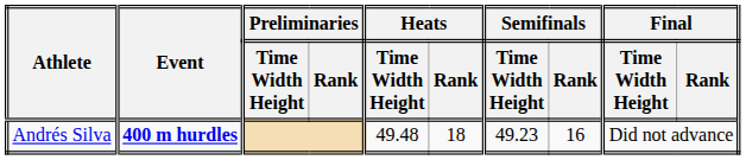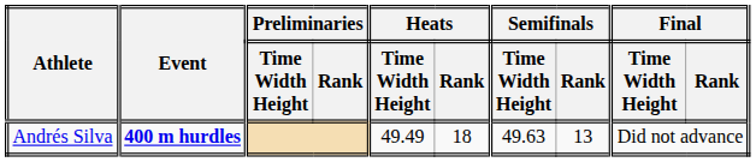 <table class=wikitable style="font-size:90%; border: double;">
 <tr>
 <th rowspan="2" style="border-right:double">Athlete</th>
 <th rowspan="2" style="border-right:double">Event</th>
 <th colspan="2" style="border-right:double; border-bottom:double;">Preliminaries</th>
 <th colspan="2" style="border-right:double; border-bottom:double;">Heats</th>
 <th colspan="2" style="border-right:double; border-bottom:double;">Semifinals</th>
 <th colspan="2" style="border-right:double; border-bottom:double;">Final</th>
 </tr>
 <tr>
 <th>Time<br>Width<br>Height</th>
 <th style="border-right:double">Rank</th>
 <th>Time<br>Width<br>Height</th>
 <th style="border-right:double">Rank</th>
 <th>Time<br>Width<br>Height</th>
 <th style="border-right:double">Rank</th>
 <th>Time<br>Width<br>Height</th>
 <th style="border-right:double">Rank</th>
 </tr>
 <tr style="border-top: double;">
 <td style="border-right:double"><a href='#'>Andrés Silva</a></td>
 <td style="border-right:double"><strong><a href='#'>400 m hurdles</a></strong></td>
 <td style="border-right:double" colspan= 2 bgcolor="wheat"></td>
-<td align=center>49.48</td>
+<td align=center>49.49</td>
 <td align=center style="border-right:double">18</td>
-<td align=center>49.23</td>
-<td align=center style="border-right:double">16</td>
+<td align=center>49.63</td>
+<td align=center style="border-right:double">13</td>
 <td colspan="2" align=center>Did not advance</td>
 </tr>
 </table>
